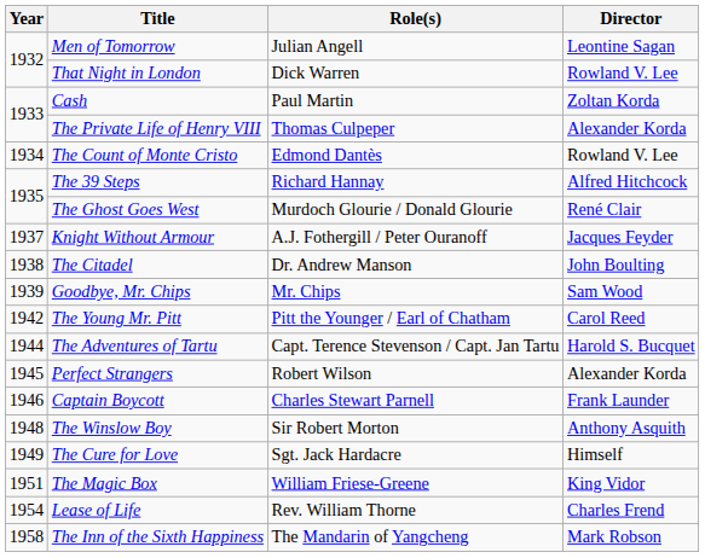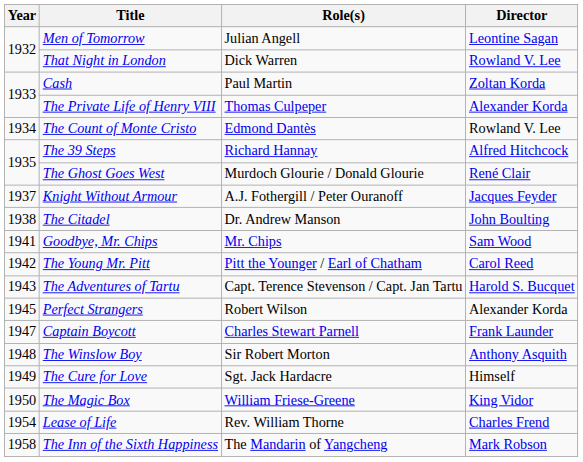 <table class="wikitable">
 <tr>
 <th>Year</th>
 <th>Title</th>
 <th>Role(s)</th>
 <th>Director</th>
 </tr>
 <tr>
 <td rowspan=2>1932</td>
 <td><em><a href='#'>Men of Tomorrow</a></em></td>
 <td>Julian Angell</td>
 <td><a href='#'>Leontine Sagan</a></td>
 </tr>
 <tr>
 <td><em><a href='#'>That Night in London</a></em></td>
 <td>Dick Warren</td>
 <td><a href='#'>Rowland V. Lee</a></td>
 </tr>
 <tr>
 <td rowspan=2>1933</td>
 <td><em><a href='#'>Cash</a></em></td>
 <td>Paul Martin</td>
 <td><a href='#'>Zoltan Korda</a></td>
 </tr>
 <tr>
 <td><em><a href='#'>The Private Life of Henry VIII</a></em></td>
 <td><a href='#'>Thomas Culpeper</a></td>
 <td><a href='#'>Alexander Korda</a></td>
 </tr>
 <tr>
 <td>1934</td>
 <td><em><a href='#'>The Count of Monte Cristo</a></em></td>
 <td><a href='#'>Edmond Dantès</a></td>
 <td>Rowland V. Lee</td>
 </tr>
 <tr>
 <td rowspan=2>1935</td>
 <td><em><a href='#'>The 39 Steps</a></em></td>
 <td><a href='#'>Richard Hannay</a></td>
 <td><a href='#'>Alfred Hitchcock</a></td>
 </tr>
 <tr>
 <td><em><a href='#'>The Ghost Goes West</a></em></td>
 <td>Murdoch Glourie / Donald Glourie</td>
 <td><a href='#'>René Clair</a></td>
 </tr>
 <tr>
 <td>1937</td>
 <td><em><a href='#'>Knight Without Armour</a></em></td>
 <td>A.J. Fothergill / Peter Ouranoff</td>
 <td><a href='#'>Jacques Feyder</a></td>
 </tr>
 <tr>
 <td>1938</td>
 <td><em><a href='#'>The Citadel</a></em></td>
 <td>Dr. Andrew Manson</td>
 <td><a href='#'>John Boulting</a></td>
 </tr>
 <tr>
-<td>1939</td>
+<td>1941</td>
 <td><em><a href='#'>Goodbye, Mr. Chips</a></em></td>
 <td><a href='#'>Mr. Chips</a></td>
 <td><a href='#'>Sam Wood</a></td>
 </tr>
 <tr>
 <td>1942</td>
 <td><em><a href='#'>The Young Mr. Pitt</a></em></td>
 <td><a href='#'>Pitt the Younger</a> / <a href='#'>Earl of Chatham</a></td>
 <td><a href='#'>Carol Reed</a></td>
 </tr>
 <tr>
-<td>1944</td>
+<td>1943</td>
 <td><em><a href='#'>The Adventures of Tartu</a></em></td>
 <td>Capt. Terence Stevenson / Capt. Jan Tartu</td>
 <td><a href='#'>Harold S. Bucquet</a></td>
 </tr>
 <tr>
 <td>1945</td>
 <td><em><a href='#'>Perfect Strangers</a></em></td>
 <td>Robert Wilson</td>
 <td>Alexander Korda</td>
 </tr>
 <tr>
-<td>1946</td>
+<td>1947</td>
 <td><em><a href='#'>Captain Boycott</a></em></td>
 <td><a href='#'>Charles Stewart Parnell</a></td>
 <td><a href='#'>Frank Launder</a></td>
 </tr>
 <tr>
 <td>1948</td>
 <td><em><a href='#'>The Winslow Boy</a></em></td>
 <td>Sir Robert Morton</td>
 <td><a href='#'>Anthony Asquith</a></td>
 </tr>
 <tr>
 <td>1949</td>
 <td><em><a href='#'>The Cure for Love</a></em></td>
 <td>Sgt. Jack Hardacre</td>
 <td>Himself</td>
 </tr>
 <tr>
-<td>1951</td>
+<td>1950</td>
 <td><em><a href='#'>The Magic Box</a></em></td>
 <td><a href='#'>William Friese-Greene</a></td>
 <td><a href='#'>King Vidor</a></td>
 </tr>
 <tr>
 <td>1954</td>
 <td><em><a href='#'>Lease of Life</a></em></td>
 <td>Rev. William Thorne</td>
 <td><a href='#'>Charles Frend</a></td>
 </tr>
 <tr>
 <td>1958</td>
 <td><em><a href='#'>The Inn of the Sixth Happiness</a></em></td>
 <td>The <a href='#'>Mandarin</a> of <a href='#'>Yangcheng</a></td>
 <td><a href='#'>Mark Robson</a></td>
 </tr>
 </table>
